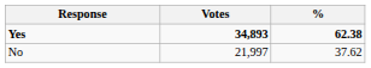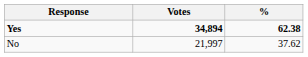 <table style="width:475px;" class="wikitable">
 <tr>
 <th align="center">Response</th>
 <th align="center">Votes</th>
 <th align="center">%</th>
 </tr>
 <tr>
 <td align="left"><strong>Yes</strong></td>
-<td align="right"><strong>34,893</strong></td>
+<td align="right"><strong>34,894</strong></td>
 <td align="right"><strong>62.38</strong></td>
 </tr>
 <tr>
 <td align="left">No</td>
 <td align="right">21,997</td>
 <td align="right">37.62</td>
 </tr>
 </table>
